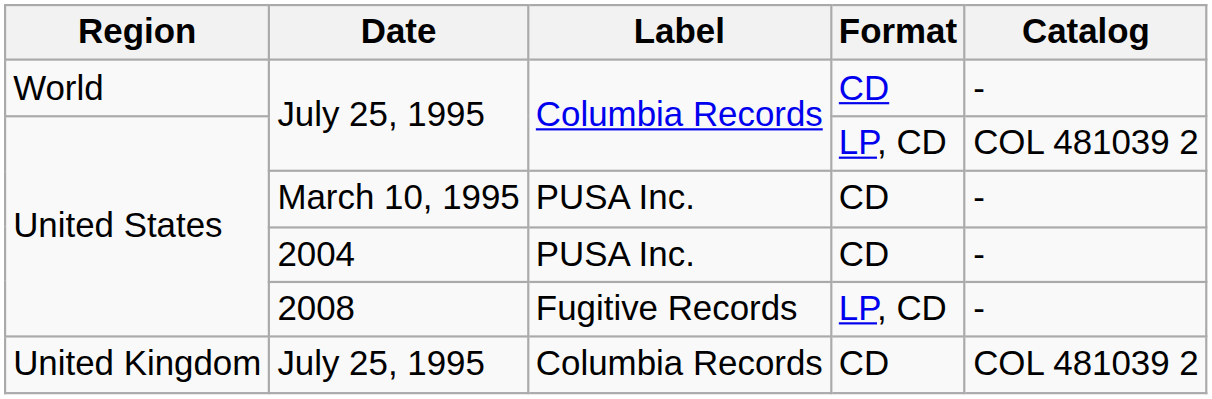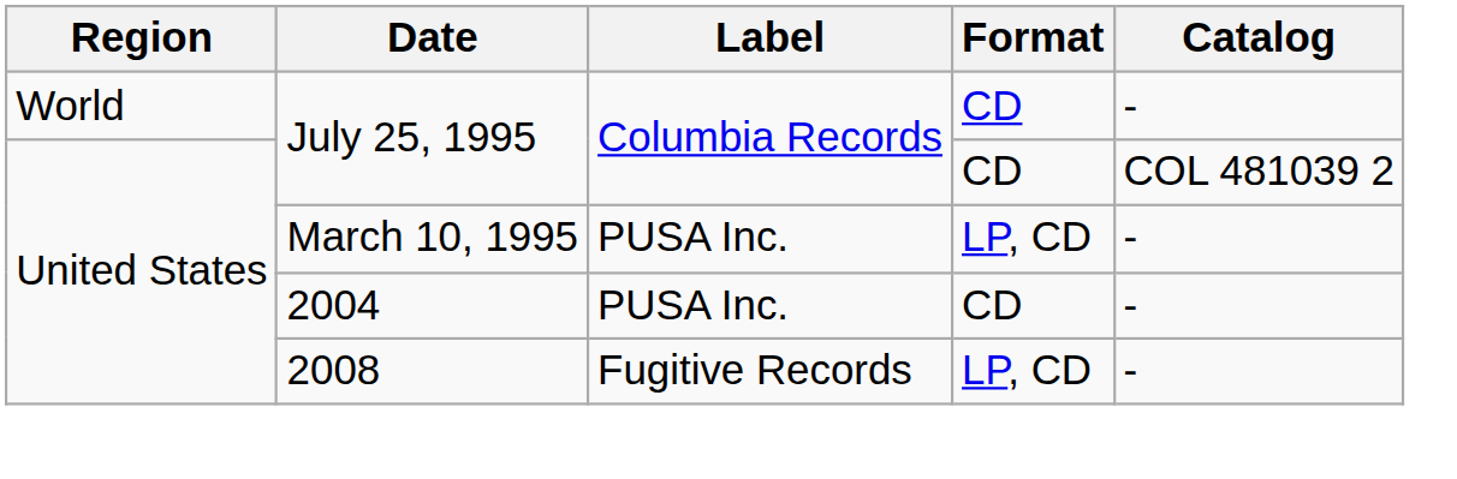 <table class="wikitable">
 <tr>
 <th>Region</th>
 <th>Date</th>
 <th>Label</th>
 <th>Format</th>
 <th>Catalog</th>
 </tr>
 <tr>
 <td>World</td>
 <td rowspan="2">July 25, 1995</td>
 <td rowspan="2"><a href='#'>Columbia Records</a></td>
 <td><a href='#'>CD</a></td>
 <td>-</td>
 </tr>
 <tr>
 <td rowspan="4">United States</td>
-<td><a href='#'>LP</a>, CD</td>
+<td>CD</td>
 <td>COL 481039 2</td>
 </tr>
 <tr>
 <td>March 10, 1995</td>
 <td>PUSA Inc.</td>
-<td>CD</td>
+<td><a href='#'>LP</a>, CD</td>
 <td>-</td>
 </tr>
 <tr>
 <td>2004</td>
 <td>PUSA Inc.</td>
 <td>CD</td>
 <td>-</td>
 </tr>
 <tr>
 <td>2008</td>
 <td>Fugitive Records</td>
 <td><a href='#'>LP</a>, CD</td>
 <td>-</td>
 </tr>
-<tr>
-<td rowspan="1">United Kingdom</td>
-<td>July 25, 1995</td>
-<td>Columbia Records</td>
-<td>CD</td>
-<td>COL 481039 2</td>
-</tr>
 </table>
